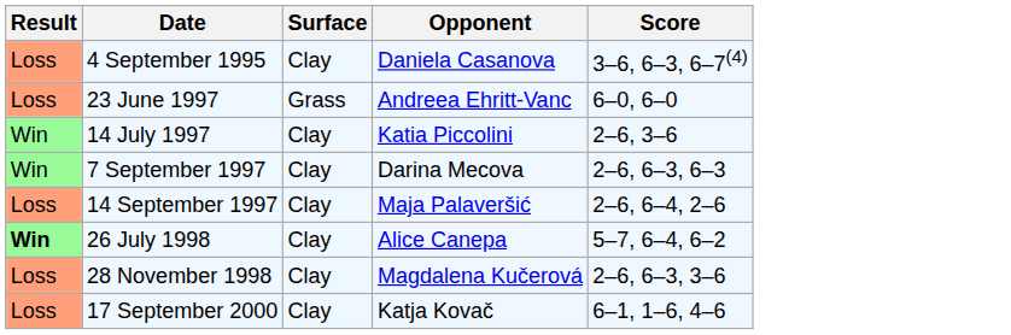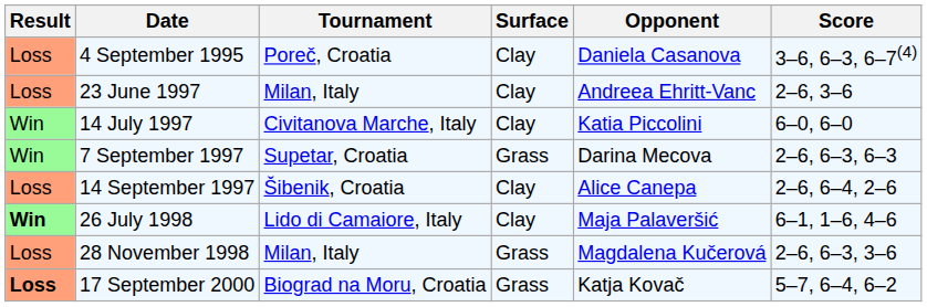 <table class="sortable wikitable" style=font-size:97%>
 <tr>
 <th>Result</th>
 <th>Date</th>
+<th>Tournament</th>
 <th>Surface</th>
 <th>Opponent</th>
 <th class="unsortable">Score</th>
 </tr>
 <tr bgcolor="#f0f8ff">
 <td style="background:#ffa07a;">Loss</td>
 <td>4 September 1995</td>
+<td><a href='#'>Poreč</a>, Croatia</td>
 <td>Clay</td>
 <td> <a href='#'>Daniela Casanova</a></td>
 <td>3–6, 6–3, 6–7<sup>(4)</sup></td>
 </tr>
 <tr bgcolor="#f0f8ff">
 <td style="background:#ffa07a;">Loss</td>
 <td>23 June 1997</td>
-<td>Grass</td>
+<td><a href='#'>Milan</a>, Italy</td>
+<td>Clay</td>
 <td> <a href='#'>Andreea Ehritt-Vanc</a></td>
+<td>2–6, 3–6</td>
+</tr>
+<tr bgcolor="#f0f8ff">
+<td style="background:#98fb98;">Win</td>
+<td>14 July 1997</td>
+<td><a href='#'>Civitanova Marche</a>, Italy</td>
+<td>Clay</td>
+<td> <a href='#'>Katia Piccolini</a></td>
 <td>6–0, 6–0</td>
 </tr>
 <tr bgcolor="#f0f8ff">
 <td style="background:#98fb98;">Win</td>
-<td>14 July 1997</td>
-<td>Clay</td>
-<td> <a href='#'>Katia Piccolini</a></td>
-<td>2–6, 3–6</td>
-</tr>
-<tr bgcolor="#f0f8ff">
-<td style="background:#98fb98;">Win</td>
 <td>7 September 1997</td>
-<td>Clay</td>
+<td><a href='#'>Supetar</a>, Croatia</td>
+<td>Grass</td>
 <td> Darina Mecova</td>
 <td>2–6, 6–3, 6–3</td>
 </tr>
 <tr style="background:#f0f8ff;">
 <td style="background:#ffa07a;">Loss</td>
 <td>14 September 1997</td>
+<td><a href='#'>Šibenik</a>, Croatia</td>
 <td>Clay</td>
-<td> <a href='#'>Maja Palaveršić</a></td>
+<td> <a href='#'>Alice Canepa</a></td>
 <td>2–6, 6–4, 2–6</td>
 </tr>
 <tr bgcolor="#f0f8ff">
 <td style="background:#98fb98;"><strong>Win</strong></td>
 <td>26 July 1998</td>
+<td><a href='#'>Lido di Camaiore</a>, Italy</td>
 <td>Clay</td>
-<td> <a href='#'>Alice Canepa</a></td>
-<td>5–7, 6–4, 6–2</td>
+<td> <a href='#'>Maja Palaveršić</a></td>
+<td>6–1, 1–6, 4–6</td>
 </tr>
 <tr bgcolor="#f0f8ff">
 <td style="background:#ffa07a;">Loss</td>
 <td>28 November 1998</td>
-<td>Clay</td>
+<td><a href='#'>Milan</a>, Italy</td>
+<td>Grass</td>
 <td> <a href='#'>Magdalena Kučerová</a></td>
 <td>2–6, 6–3, 3–6</td>
 </tr>
 <tr bgcolor="#f0f8ff">
-<td style="background:#ffa07a;">Loss</td>
+<td style="background:#ffa07a;"><strong>Loss</strong></td>
 <td>17 September 2000</td>
-<td>Clay</td>
+<td><a href='#'>Biograd na Moru</a>, Croatia</td>
+<td>Grass</td>
 <td> Katja Kovač</td>
-<td>6–1, 1–6, 4–6</td>
+<td>5–7, 6–4, 6–2</td>
 </tr>
 </table>
